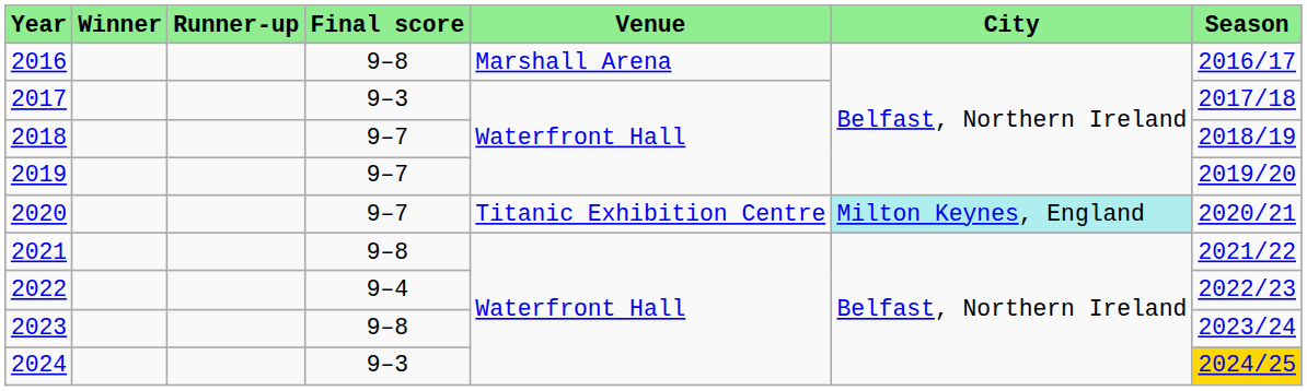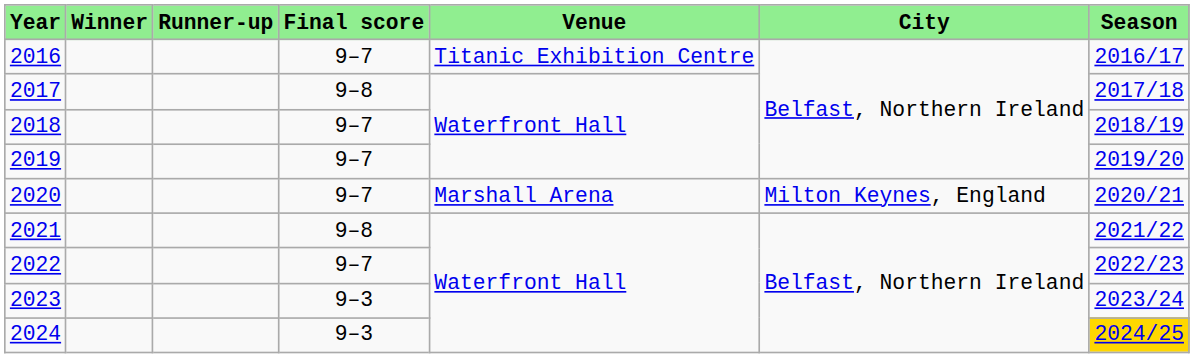 <table class="wikitable">
 <tr>
 <th style="text-align: center; background-color: #90EE90">Year</th>
 <th style="text-align: center; background-color: #90EE90">Winner</th>
 <th style="text-align: center; background-color: #90EE90">Runner-up</th>
 <th style="text-align: center; background-color: #90EE90">Final score</th>
 <th style="text-align: center; background-color: #90EE90">Venue</th>
 <th style="text-align: center; background-color: #90EE90">City</th>
 <th style="text-align: center; background-color: #90EE90">Season</th>
 </tr>
 <tr>
 <td><a href='#'>2016</a></td>
 <td></td>
 <td></td>
-<td style="text-align: center">9–8</td>
-<td><a href='#'>Marshall Arena</a></td>
+<td style="text-align: center">9–7</td>
+<td><a href='#'>Titanic Exhibition Centre</a></td>
 <td rowspan=4><a href='#'>Belfast</a>, Northern Ireland</td>
 <td><a href='#'>2016/17</a></td>
 </tr>
 <tr>
 <td><a href='#'>2017</a></td>
 <td></td>
 <td></td>
-<td style="text-align: center">9–3</td>
+<td style="text-align: center">9–8</td>
 <td rowspan=3><a href='#'>Waterfront Hall</a></td>
 <td><a href='#'>2017/18</a></td>
 </tr>
 <tr>
 <td><a href='#'>2018</a></td>
 <td></td>
 <td></td>
 <td style="text-align: center">9–7</td>
 <td><a href='#'>2018/19</a></td>
 </tr>
 <tr>
 <td><a href='#'>2019</a></td>
 <td></td>
 <td></td>
 <td style="text-align: center">9–7</td>
 <td><a href='#'>2019/20</a></td>
 </tr>
 <tr>
 <td><a href='#'>2020</a></td>
 <td></td>
 <td></td>
 <td style="text-align: center">9–7</td>
-<td><a href='#'>Titanic Exhibition Centre</a></td>
-<td style="background: paleturquoise;"><a href='#'>Milton Keynes</a>, England</td>
+<td><a href='#'>Marshall Arena</a></td>
+<td><a href='#'>Milton Keynes</a>, England</td>
 <td><a href='#'>2020/21</a></td>
 </tr>
 <tr>
 <td><a href='#'>2021</a></td>
 <td></td>
 <td></td>
 <td style="text-align: center">9–8</td>
 <td rowspan=4><a href='#'>Waterfront Hall</a></td>
 <td rowspan=4><a href='#'>Belfast</a>, Northern Ireland</td>
 <td><a href='#'>2021/22</a></td>
 </tr>
 <tr>
 <td><a href='#'>2022</a></td>
 <td></td>
 <td></td>
-<td style="text-align: center">9–4</td>
+<td style="text-align: center">9–7</td>
 <td><a href='#'>2022/23</a></td>
 </tr>
 <tr>
 <td><a href='#'>2023</a></td>
 <td></td>
 <td></td>
-<td style="text-align: center">9–8</td>
+<td style="text-align: center">9–3</td>
 <td><a href='#'>2023/24</a></td>
 </tr>
 <tr>
 <td><a href='#'>2024</a></td>
 <td></td>
 <td></td>
 <td style="text-align: center">9–3</td>
 <td style="background: gold;"><a href='#'>2024/25</a></td>
 </tr>
 </table>
